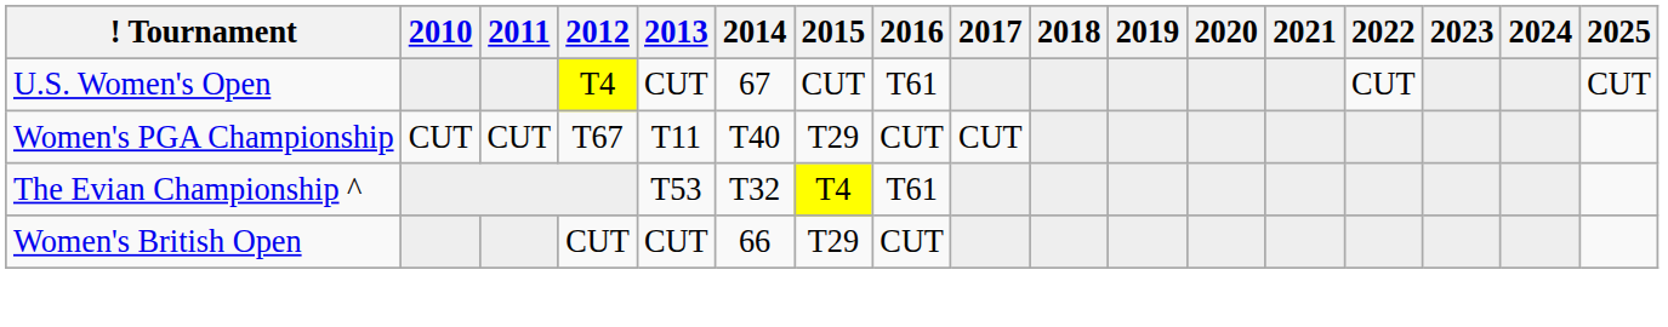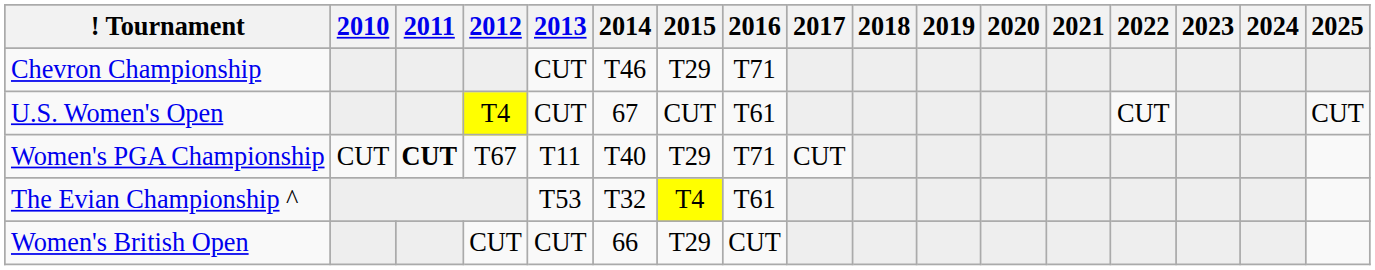 <table class="wikitable" style="font-size:95%;text-align:center;">
 <tr>
 <th>! Tournament</th>
 <th><a href='#'>2010</a></th>
 <th><a href='#'>2011</a></th>
 <th><a href='#'>2012</a></th>
 <th><a href='#'>2013</a></th>
 <th>2014</th>
 <th>2015</th>
 <th>2016</th>
 <th>2017</th>
 <th>2018</th>
 <th>2019</th>
 <th>2020</th>
 <th>2021</th>
 <th>2022</th>
 <th>2023</th>
 <th>2024</th>
 <th>2025</th>
+</tr>
+<tr>
+<td align=left><a href='#'>Chevron Championship</a></td>
+<td style="background:#eeeeee;"></td>
+<td style="background:#eeeeee;"></td>
+<td style="background:#eeeeee;"></td>
+<td>CUT</td>
+<td>T46</td>
+<td>T29</td>
+<td>T71</td>
+<td style="background:#eeeeee;"></td>
+<td style="background:#eeeeee;"></td>
+<td style="background:#eeeeee;"></td>
+<td style="background:#eeeeee;"></td>
+<td style="background:#eeeeee;"></td>
+<td style="background:#eeeeee;"></td>
+<td style="background:#eeeeee;"></td>
+<td style="background:#eeeeee;"></td>
+<td style="background:#eeeeee;"></td>
 </tr>
 <tr>
 <td align=left><a href='#'>U.S. Women's Open</a></td>
 <td style="background:#eeeeee;"></td>
 <td style="background:#eeeeee;"></td>
 <td style="background:yellow;">T4</td>
 <td>CUT</td>
 <td>67</td>
 <td>CUT</td>
 <td>T61</td>
 <td style="background:#eeeeee;"></td>
 <td style="background:#eeeeee;"></td>
 <td style="background:#eeeeee;"></td>
 <td style="background:#eeeeee;"></td>
 <td style="background:#eeeeee;"></td>
 <td>CUT</td>
 <td style="background:#eeeeee;"></td>
 <td style="background:#eeeeee;"></td>
 <td>CUT</td>
 </tr>
 <tr>
 <td align=left><a href='#'>Women's PGA Championship</a></td>
 <td>CUT</td>
-<td>CUT</td>
+<td><strong>CUT</strong></td>
 <td>T67</td>
 <td>T11</td>
 <td>T40</td>
 <td>T29</td>
-<td>CUT</td>
+<td>T71</td>
 <td>CUT</td>
 <td style="background:#eeeeee;"></td>
 <td style="background:#eeeeee;"></td>
 <td style="background:#eeeeee;"></td>
 <td style="background:#eeeeee;"></td>
 <td style="background:#eeeeee;"></td>
 <td style="background:#eeeeee;"></td>
 <td style="background:#eeeeee;"></td>
 <td></td>
 </tr>
 <tr>
 <td align=left><a href='#'>The Evian Championship</a> ^</td>
 <td style="background:#eeeeee;" colspan=3></td>
 <td>T53</td>
 <td>T32</td>
 <td style="background:yellow;">T4</td>
 <td>T61</td>
 <td style="background:#eeeeee;"></td>
 <td style="background:#eeeeee;"></td>
 <td style="background:#eeeeee;"></td>
 <td style="background:#eeeeee;"></td>
 <td style="background:#eeeeee;"></td>
 <td style="background:#eeeeee;"></td>
 <td style="background:#eeeeee;"></td>
 <td style="background:#eeeeee;"></td>
 <td></td>
 </tr>
 <tr>
 <td align=left><a href='#'>Women's British Open</a></td>
 <td style="background:#eeeeee;"></td>
 <td style="background:#eeeeee;"></td>
 <td>CUT</td>
 <td>CUT</td>
 <td>66</td>
 <td>T29</td>
 <td>CUT</td>
 <td style="background:#eeeeee;"></td>
 <td style="background:#eeeeee;"></td>
 <td style="background:#eeeeee;"></td>
 <td style="background:#eeeeee;"></td>
 <td style="background:#eeeeee;"></td>
 <td style="background:#eeeeee;"></td>
 <td style="background:#eeeeee;"></td>
 <td style="background:#eeeeee;"></td>
 <td></td>
 </tr>
 </table>
